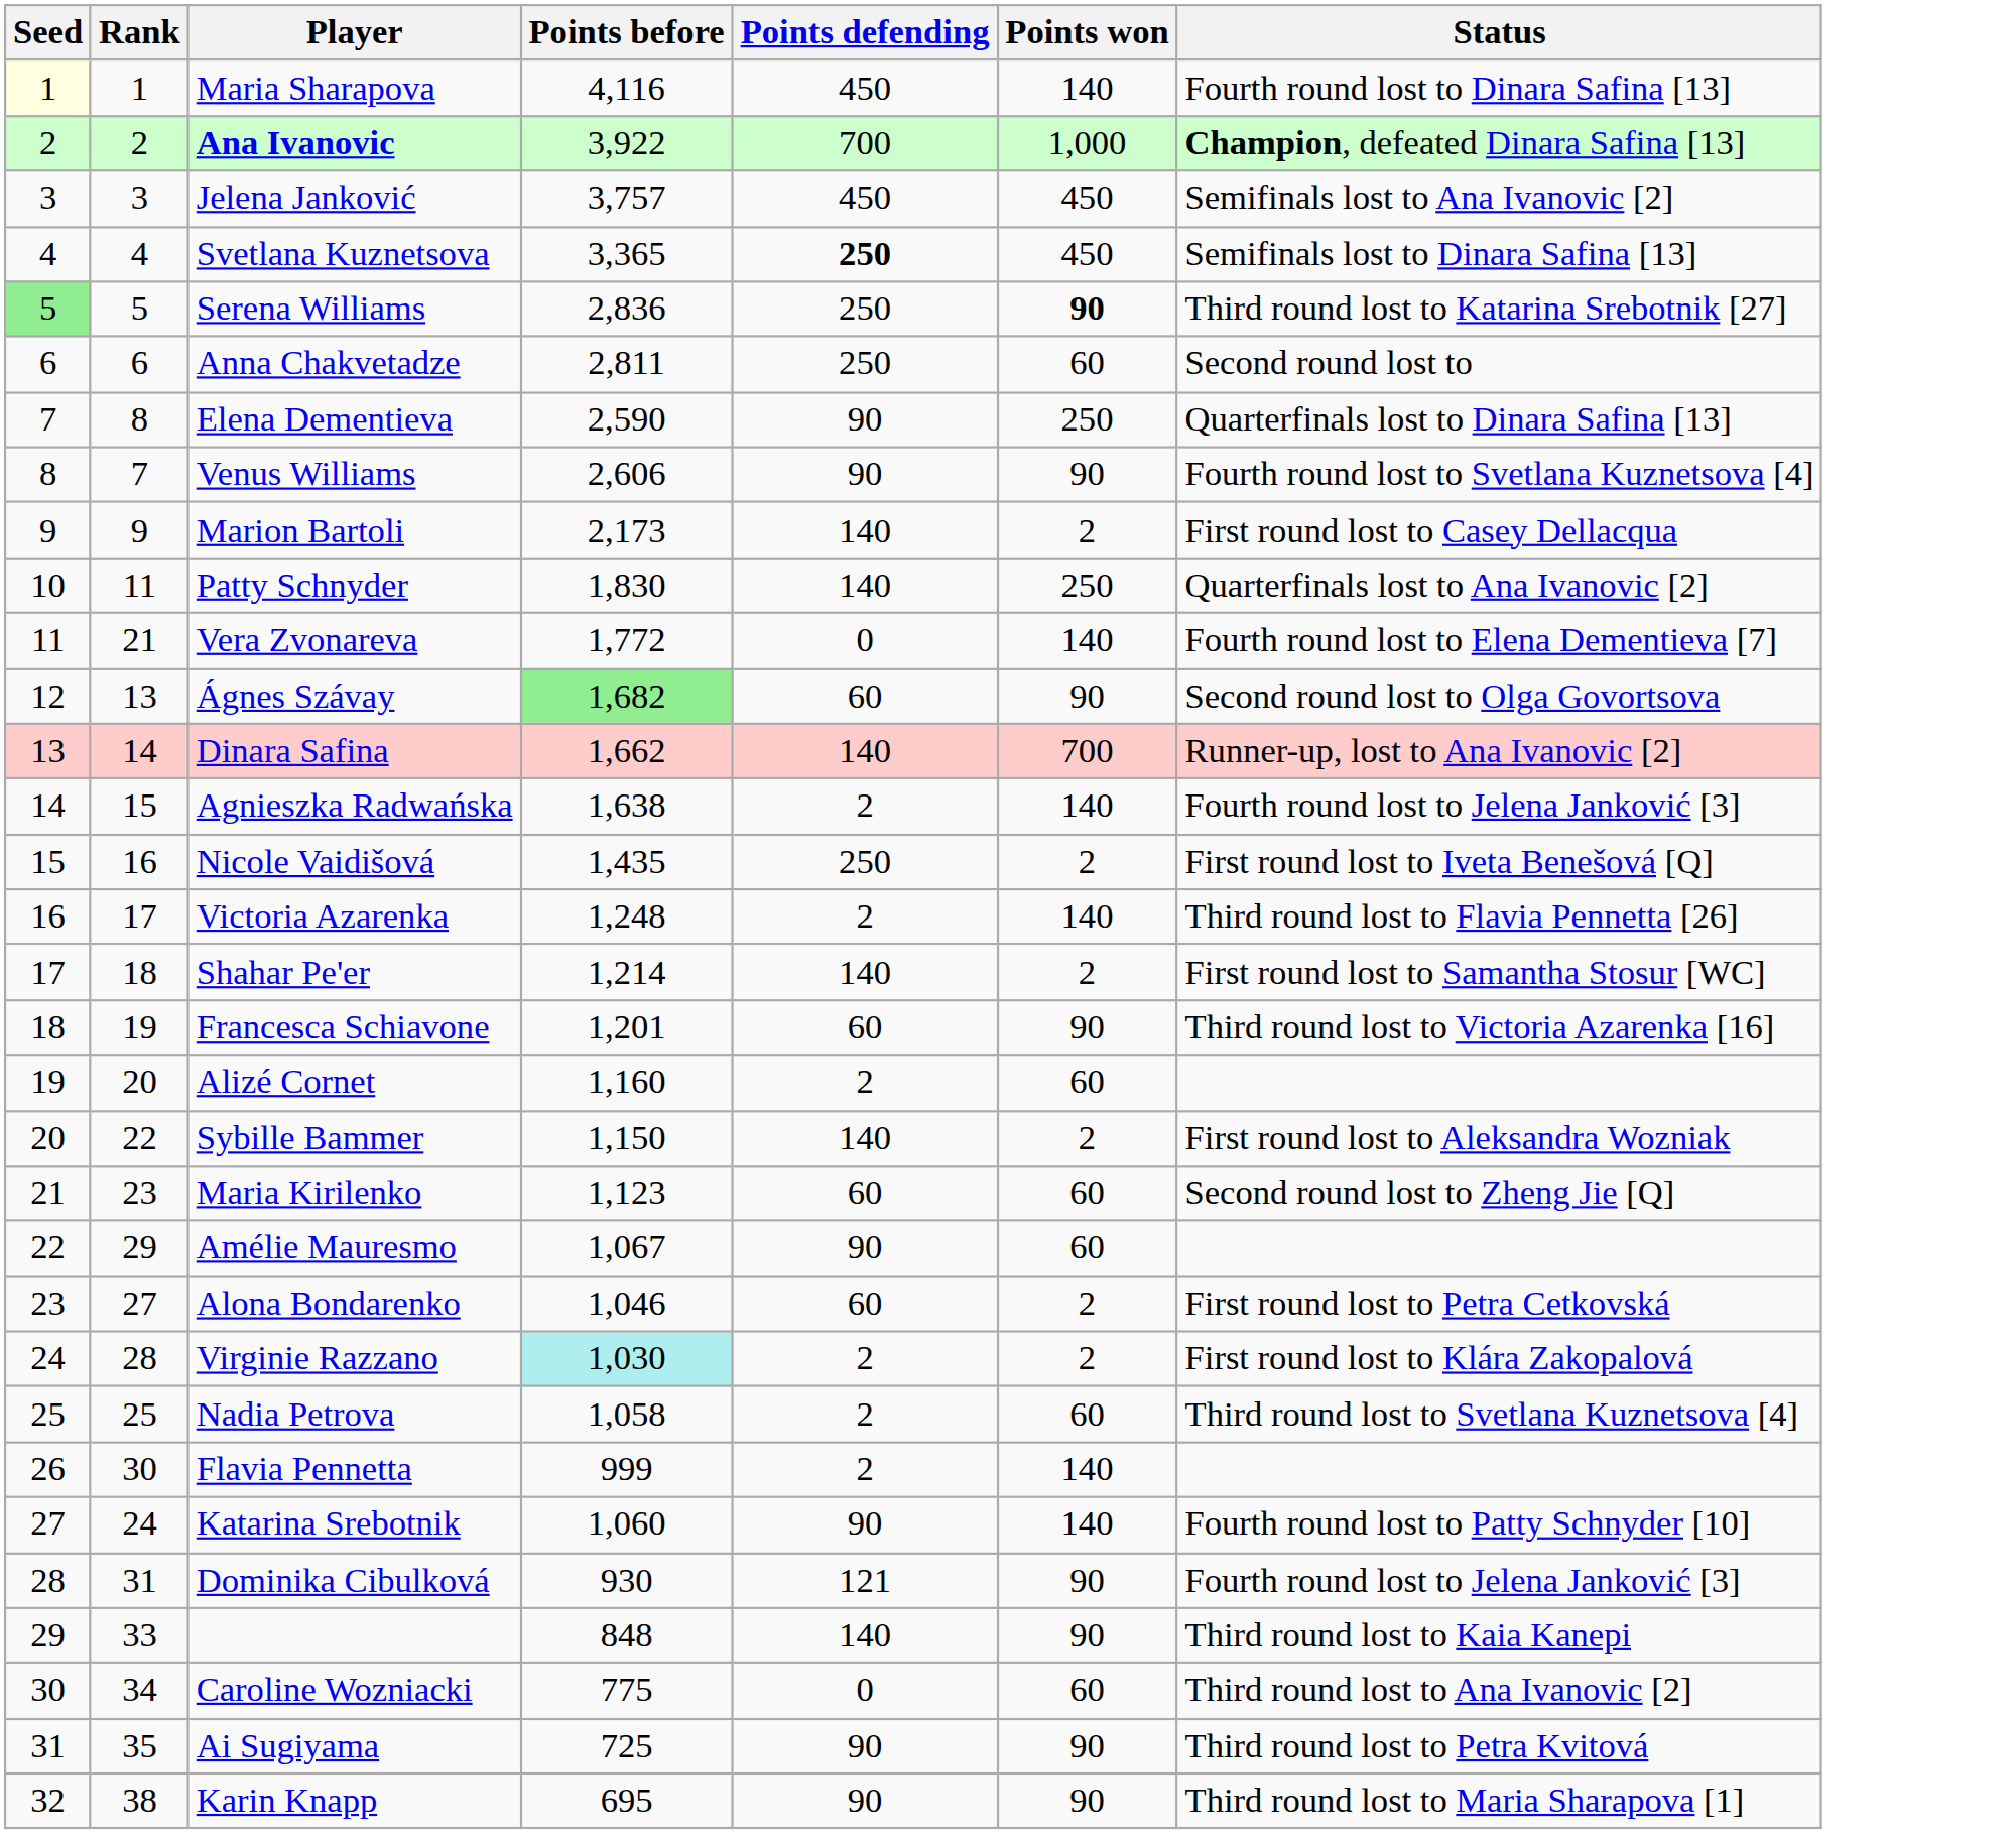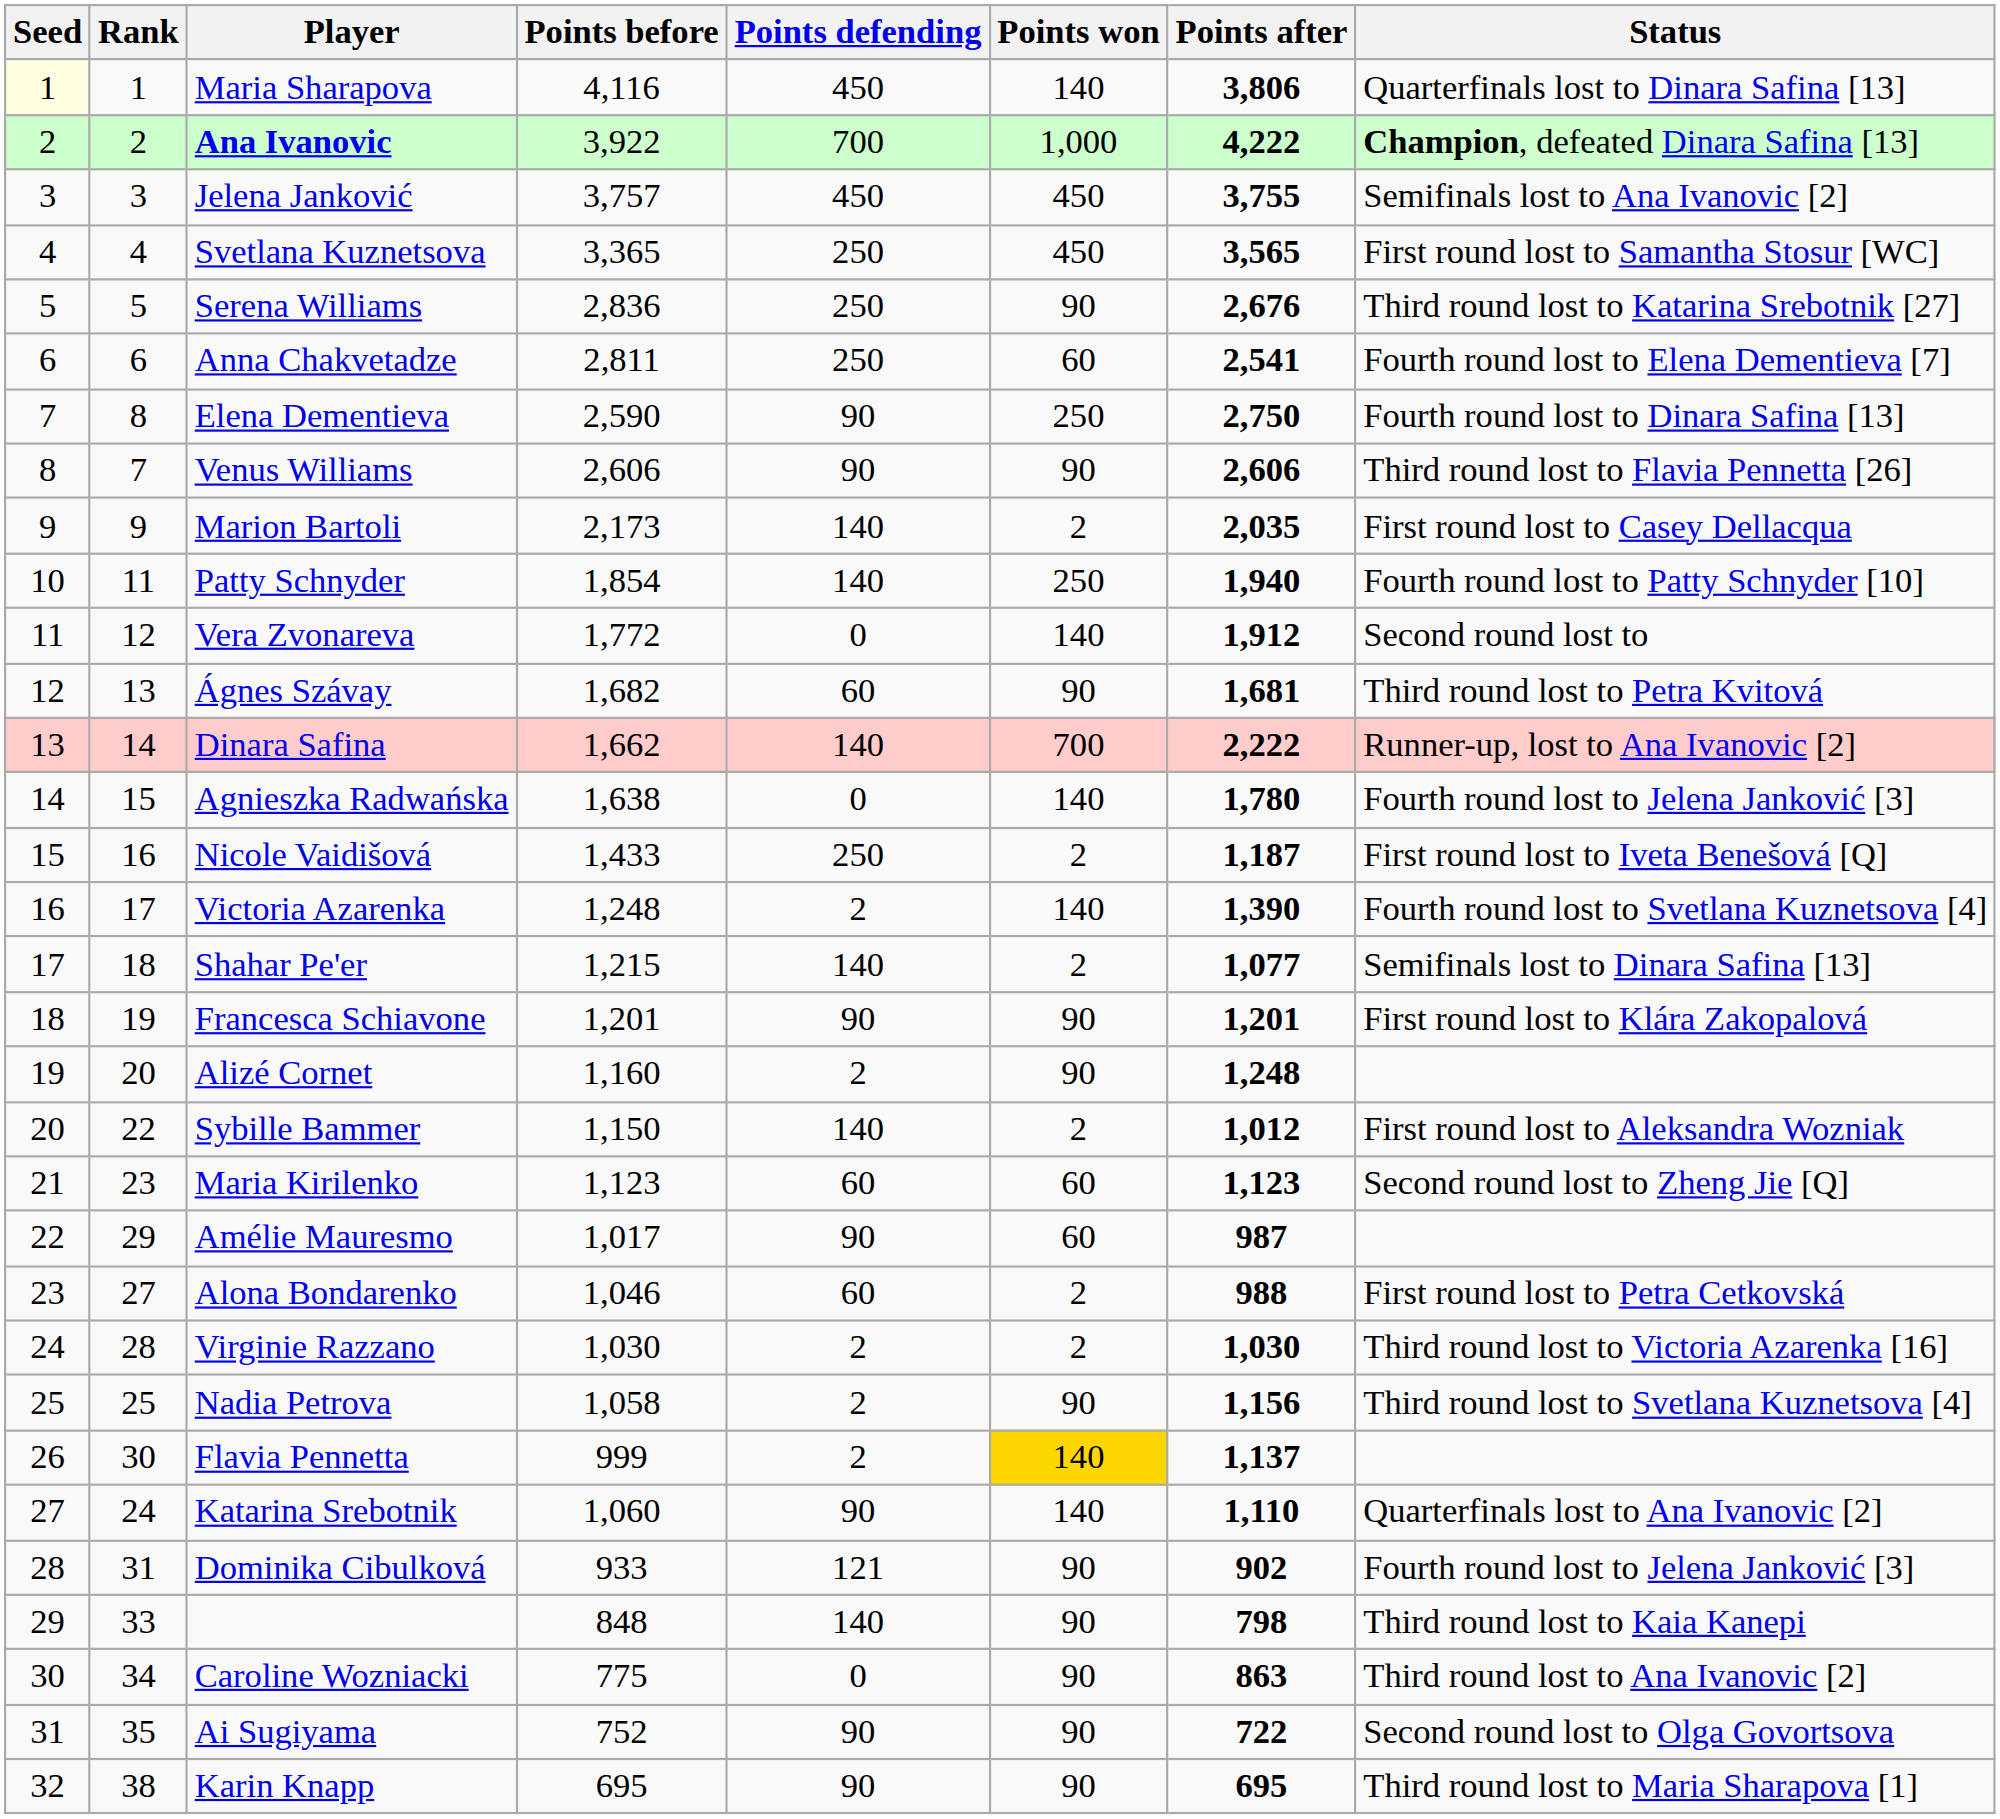 <table class="wikitable sortable">
 <tr>
 <th>Seed</th>
 <th>Rank</th>
 <th>Player</th>
 <th>Points before</th>
 <th><a href='#'>Points defending</a></th>
 <th>Points won</th>
+<th>Points after</th>
 <th>Status</th>
 </tr>
 <tr align=left>
 <td align=center style="background: lightyellow;">1</td>
 <td align=center>1</td>
 <td> <a href='#'>Maria Sharapova</a></td>
 <td align=center>4,116</td>
 <td align=center>450</td>
 <td align=center>140</td>
-<td>Fourth round lost to  <a href='#'>Dinara Safina</a> [13]</td>
+<td align=center><strong>3,806</strong></td>
+<td>Quarterfinals lost to  <a href='#'>Dinara Safina</a> [13]</td>
 </tr>
 <tr style="text-align:left; background:#cfc;">
 <td align=center>2</td>
 <td align=center>2</td>
 <td> <strong><a href='#'>Ana Ivanovic</a></strong></td>
 <td align=center>3,922</td>
 <td align=center>700</td>
 <td align=center>1,000</td>
+<td align=center><strong>4,222</strong></td>
 <td><strong>Champion</strong>, defeated  <a href='#'>Dinara Safina</a> [13]</td>
 </tr>
 <tr align=left>
 <td align=center>3</td>
 <td align=center>3</td>
 <td> <a href='#'>Jelena Janković</a></td>
 <td align=center>3,757</td>
 <td align=center>450</td>
 <td align=center>450</td>
+<td align=center><strong>3,755</strong></td>
 <td>Semifinals lost to  <a href='#'>Ana Ivanovic</a> [2]</td>
 </tr>
 <tr align=left>
 <td align=center>4</td>
 <td align=center>4</td>
 <td> <a href='#'>Svetlana Kuznetsova</a></td>
 <td align=center>3,365</td>
-<td align=center><strong>250</strong></td>
+<td align=center>250</td>
 <td align=center>450</td>
-<td>Semifinals lost to  <a href='#'>Dinara Safina</a> [13]</td>
+<td align=center><strong>3,565</strong></td>
+<td>First round lost to  <a href='#'>Samantha Stosur</a> [WC]</td>
 </tr>
 <tr align=left>
-<td align=center style="background: lightgreen;">5</td>
+<td align=center>5</td>
 <td align=center>5</td>
 <td> <a href='#'>Serena Williams</a></td>
 <td align=center>2,836</td>
 <td align=center>250</td>
-<td align=center><strong>90</strong></td>
+<td align=center>90</td>
+<td align=center><strong>2,676</strong></td>
 <td>Third round lost to  <a href='#'>Katarina Srebotnik</a> [27]</td>
 </tr>
 <tr align=left>
 <td align=center>6</td>
 <td align=center>6</td>
 <td> <a href='#'>Anna Chakvetadze</a></td>
 <td align=center>2,811</td>
 <td align=center>250</td>
 <td align=center>60</td>
-<td>Second round lost to </td>
+<td align=center><strong>2,541</strong></td>
+<td>Fourth round lost to  <a href='#'>Elena Dementieva</a> [7]</td>
 </tr>
 <tr align=left>
 <td align=center>7</td>
 <td align=center>8</td>
 <td> <a href='#'>Elena Dementieva</a></td>
 <td align=center>2,590</td>
 <td align=center>90</td>
 <td align=center>250</td>
-<td>Quarterfinals lost to  <a href='#'>Dinara Safina</a> [13]</td>
+<td align=center><strong>2,750</strong></td>
+<td>Fourth round lost to  <a href='#'>Dinara Safina</a> [13]</td>
 </tr>
 <tr align=left>
 <td align=center>8</td>
 <td align=center>7</td>
 <td> <a href='#'>Venus Williams</a></td>
 <td align=center>2,606</td>
 <td align=center>90</td>
 <td align=center>90</td>
-<td>Fourth round lost to  <a href='#'>Svetlana Kuznetsova</a> [4]</td>
+<td align=center><strong>2,606</strong></td>
+<td>Third round lost to  <a href='#'>Flavia Pennetta</a> [26]</td>
 </tr>
 <tr align=left>
 <td align=center>9</td>
 <td align=center>9</td>
 <td> <a href='#'>Marion Bartoli</a></td>
 <td align=center>2,173</td>
 <td align=center>140</td>
 <td align=center>2</td>
+<td align=center><strong>2,035</strong></td>
 <td>First round lost to  <a href='#'>Casey Dellacqua</a></td>
 </tr>
 <tr align=left>
 <td align=center>10</td>
 <td align=center>11</td>
 <td> <a href='#'>Patty Schnyder</a></td>
-<td align=center>1,830</td>
+<td align=center>1,854</td>
 <td align=center>140</td>
 <td align=center>250</td>
-<td>Quarterfinals lost to  <a href='#'>Ana Ivanovic</a> [2]</td>
+<td align=center><strong>1,940</strong></td>
+<td>Fourth round lost to  <a href='#'>Patty Schnyder</a> [10]</td>
 </tr>
 <tr align=left>
 <td align=center>11</td>
-<td align=center>21</td>
+<td align=center>12</td>
 <td> <a href='#'>Vera Zvonareva</a></td>
 <td align=center>1,772</td>
 <td align=center>0</td>
 <td align=center>140</td>
-<td>Fourth round lost to  <a href='#'>Elena Dementieva</a> [7]</td>
+<td align=center><strong>1,912</strong></td>
+<td>Second round lost to </td>
 </tr>
 <tr align=left>
 <td align=center>12</td>
 <td align=center>13</td>
 <td> <a href='#'>Ágnes Szávay</a></td>
-<td align=center style="background: lightgreen;">1,682</td>
+<td align=center>1,682</td>
 <td align=center>60</td>
 <td align=center>90</td>
-<td>Second round lost to  <a href='#'>Olga Govortsova</a></td>
+<td align=center><strong>1,681</strong></td>
+<td>Third round lost to  <a href='#'>Petra Kvitová</a></td>
 </tr>
 <tr style="text-align:left; background:#fcc;">
 <td align=center>13</td>
 <td align=center>14</td>
 <td> <a href='#'>Dinara Safina</a></td>
 <td align=center>1,662</td>
 <td align=center>140</td>
 <td align=center>700</td>
+<td align=center><strong>2,222</strong></td>
 <td>Runner-up, lost to  <a href='#'>Ana Ivanovic</a> [2]</td>
 </tr>
 <tr align=left>
 <td align=center>14</td>
 <td align=center>15</td>
 <td> <a href='#'>Agnieszka Radwańska</a></td>
 <td align=center>1,638</td>
-<td align=center>2</td>
+<td align=center>0</td>
 <td align=center>140</td>
+<td align=center><strong>1,780</strong></td>
 <td>Fourth round lost to  <a href='#'>Jelena Janković</a> [3]</td>
 </tr>
 <tr align=left>
 <td align=center>15</td>
 <td align=center>16</td>
 <td> <a href='#'>Nicole Vaidišová</a></td>
-<td align=center>1,435</td>
+<td align=center>1,433</td>
 <td align=center>250</td>
 <td align=center>2</td>
+<td align=center><strong>1,187</strong></td>
 <td>First round lost to  <a href='#'>Iveta Benešová</a> [Q]</td>
 </tr>
 <tr align=left>
 <td align=center>16</td>
 <td align=center>17</td>
 <td> <a href='#'>Victoria Azarenka</a></td>
 <td align=center>1,248</td>
 <td align=center>2</td>
 <td align=center>140</td>
-<td>Third round lost to  <a href='#'>Flavia Pennetta</a> [26]</td>
+<td align=center><strong>1,390</strong></td>
+<td>Fourth round lost to  <a href='#'>Svetlana Kuznetsova</a> [4]</td>
 </tr>
 <tr align=left>
 <td align=center>17</td>
 <td align=center>18</td>
 <td> <a href='#'>Shahar Pe'er</a></td>
-<td align=center>1,214</td>
+<td align=center>1,215</td>
 <td align=center>140</td>
 <td align=center>2</td>
-<td>First round lost to  <a href='#'>Samantha Stosur</a> [WC]</td>
+<td align=center><strong>1,077</strong></td>
+<td>Semifinals lost to  <a href='#'>Dinara Safina</a> [13]</td>
 </tr>
 <tr align=left>
 <td align=center>18</td>
 <td align=center>19</td>
 <td> <a href='#'>Francesca Schiavone</a></td>
 <td align=center>1,201</td>
-<td align=center>60</td>
 <td align=center>90</td>
-<td>Third round lost to  <a href='#'>Victoria Azarenka</a> [16]</td>
+<td align=center>90</td>
+<td align=center><strong>1,201</strong></td>
+<td>First round lost to  <a href='#'>Klára Zakopalová</a></td>
 </tr>
 <tr align=left>
 <td align=center>19</td>
 <td align=center>20</td>
 <td> <a href='#'>Alizé Cornet</a></td>
 <td align=center>1,160</td>
 <td align=center>2</td>
-<td align=center>60</td>
+<td align=center>90</td>
+<td align=center><strong>1,248</strong></td>
 <td></td>
 </tr>
 <tr align=left>
 <td align=center>20</td>
 <td align=center>22</td>
 <td> <a href='#'>Sybille Bammer</a></td>
 <td align=center>1,150</td>
 <td align=center>140</td>
 <td align=center>2</td>
+<td align=center><strong>1,012</strong></td>
 <td>First round lost to  <a href='#'>Aleksandra Wozniak</a></td>
 </tr>
 <tr align=left>
 <td align=center>21</td>
 <td align=center>23</td>
 <td> <a href='#'>Maria Kirilenko</a></td>
 <td align=center>1,123</td>
 <td align=center>60</td>
 <td align=center>60</td>
+<td align=center><strong>1,123</strong></td>
 <td>Second round lost to  <a href='#'>Zheng Jie</a> [Q]</td>
 </tr>
 <tr align=left>
 <td align=center>22</td>
 <td align=center>29</td>
 <td> <a href='#'>Amélie Mauresmo</a></td>
-<td align=center>1,067</td>
+<td align=center>1,017</td>
 <td align=center>90</td>
 <td align=center>60</td>
+<td align=center><strong>987</strong></td>
 <td></td>
 </tr>
 <tr align=left>
 <td align=center>23</td>
 <td align=center>27</td>
 <td> <a href='#'>Alona Bondarenko</a></td>
 <td align=center>1,046</td>
 <td align=center>60</td>
 <td align=center>2</td>
+<td align=center><strong>988</strong></td>
 <td>First round lost to  <a href='#'>Petra Cetkovská</a></td>
 </tr>
 <tr align=left>
 <td align=center>24</td>
 <td align=center>28</td>
 <td> <a href='#'>Virginie Razzano</a></td>
-<td align=center style="background: paleturquoise;">1,030</td>
+<td align=center>1,030</td>
 <td align=center>2</td>
 <td align=center>2</td>
-<td>First round lost to  <a href='#'>Klára Zakopalová</a></td>
+<td align=center><strong>1,030</strong></td>
+<td>Third round lost to  <a href='#'>Victoria Azarenka</a> [16]</td>
 </tr>
 <tr align=left>
 <td align=center>25</td>
 <td align=center>25</td>
 <td> <a href='#'>Nadia Petrova</a></td>
 <td align=center>1,058</td>
 <td align=center>2</td>
-<td align=center>60</td>
+<td align=center>90</td>
+<td align=center><strong>1,156</strong></td>
 <td>Third round lost to  <a href='#'>Svetlana Kuznetsova</a> [4]</td>
 </tr>
 <tr align=left>
 <td align=center>26</td>
 <td align=center>30</td>
 <td> <a href='#'>Flavia Pennetta</a></td>
 <td align=center>999</td>
 <td align=center>2</td>
-<td align=center>140</td>
+<td align=center style="background: gold;">140</td>
+<td align=center><strong>1,137</strong></td>
 <td></td>
 </tr>
 <tr align=left>
 <td align=center>27</td>
 <td align=center>24</td>
 <td> <a href='#'>Katarina Srebotnik</a></td>
 <td align=center>1,060</td>
 <td align=center>90</td>
 <td align=center>140</td>
-<td>Fourth round lost to  <a href='#'>Patty Schnyder</a> [10]</td>
+<td align=center><strong>1,110</strong></td>
+<td>Quarterfinals lost to  <a href='#'>Ana Ivanovic</a> [2]</td>
 </tr>
 <tr align=left>
 <td align=center>28</td>
 <td align=center>31</td>
 <td> <a href='#'>Dominika Cibulková</a></td>
-<td align=center>930</td>
+<td align=center>933</td>
 <td align=center>121</td>
 <td align=center>90</td>
+<td align=center><strong>902</strong></td>
 <td>Fourth round lost to  <a href='#'>Jelena Janković</a> [3]</td>
 </tr>
 <tr align=left>
 <td align=center>29</td>
 <td align=center>33</td>
 <td></td>
 <td align=center>848</td>
 <td align=center>140</td>
 <td align=center>90</td>
+<td align=center><strong>798</strong></td>
 <td>Third round lost to  <a href='#'>Kaia Kanepi</a></td>
 </tr>
 <tr align=left>
 <td align=center>30</td>
 <td align=center>34</td>
 <td> <a href='#'>Caroline Wozniacki</a></td>
 <td align=center>775</td>
 <td align=center>0</td>
-<td align=center>60</td>
+<td align=center>90</td>
+<td align=center><strong>863</strong></td>
 <td>Third round lost to  <a href='#'>Ana Ivanovic</a> [2]</td>
 </tr>
 <tr align=left>
 <td align=center>31</td>
 <td align=center>35</td>
 <td> <a href='#'>Ai Sugiyama</a></td>
-<td align=center>725</td>
+<td align=center>752</td>
 <td align=center>90</td>
 <td align=center>90</td>
-<td>Third round lost to  <a href='#'>Petra Kvitová</a></td>
+<td align=center><strong>722</strong></td>
+<td>Second round lost to  <a href='#'>Olga Govortsova</a></td>
 </tr>
 <tr align=left>
 <td align=center>32</td>
 <td align=center>38</td>
 <td> <a href='#'>Karin Knapp</a></td>
 <td align=center>695</td>
 <td align=center>90</td>
 <td align=center>90</td>
+<td align=center><strong>695</strong></td>
 <td>Third round lost to  <a href='#'>Maria Sharapova</a> [1]</td>
 </tr>
 </table>
